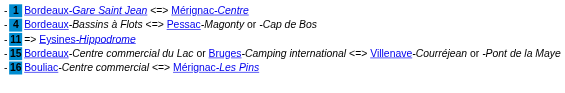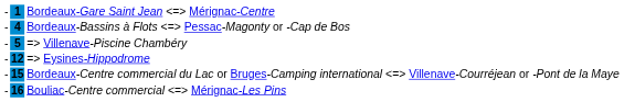 <table>
 <tr>
 <td align="center">-</td>
 <td bgcolor="008CD0"  align="center"><span> <strong>1</strong></span></td>
 <td><a href='#'>Bordeaux<em>-Gare Saint Jean</em></a> <=> <a href='#'>Mérignac<em>-Centre</em></a></td>
 </tr>
 <tr>
 <td align="center">-</td>
 <td bgcolor="008CD0"  align="center"><span> <strong>4</strong></span></td>
 <td><a href='#'>Bordeaux</a><em>-Bassins à Flots</em> <=> <a href='#'>Pessac</a><em>-Magonty</em> or <em>-Cap de Bos</em></td>
 </tr>
 <tr>
 <td align="center">-</td>
-<td bgcolor="008CD0"  align="center"><span> <strong>11</strong></span></td>
+<td bgcolor="008CD0"  align="center"><span> <strong>5</strong></span></td>
+<td>=> <a href='#'>Villenave</a><em>-Piscine Chambéry</em></td>
+</tr>
+<tr>
+<td align="center">-</td>
+<td bgcolor="008CD0"  align="center"><span> <strong>12</strong></span></td>
 <td>=> <a href='#'>Eysines<em>-Hippodrome</em></a></td>
 </tr>
 <tr>
 <td align="center">-</td>
 <td bgcolor="008CD0"  align="center"><span> <strong>15</strong></span></td>
 <td><a href='#'>Bordeaux</a><em>-Centre commercial du Lac</em> or <a href='#'>Bruges</a><em>-Camping international</em> <=> <a href='#'>Villenave</a><em>-Courréjean</em> or <em>-Pont de la Maye</em></td>
 </tr>
 <tr>
 <td align="center">-</td>
 <td bgcolor="008CD0"  align="center"><span> <strong>16</strong></span></td>
 <td><a href='#'>Bouliac</a><em>-Centre commercial</em> <=> <a href='#'>Mérignac<em>-Les Pins</em></a></td>
 </tr>
 <tr>
 </tr>
 </table>
